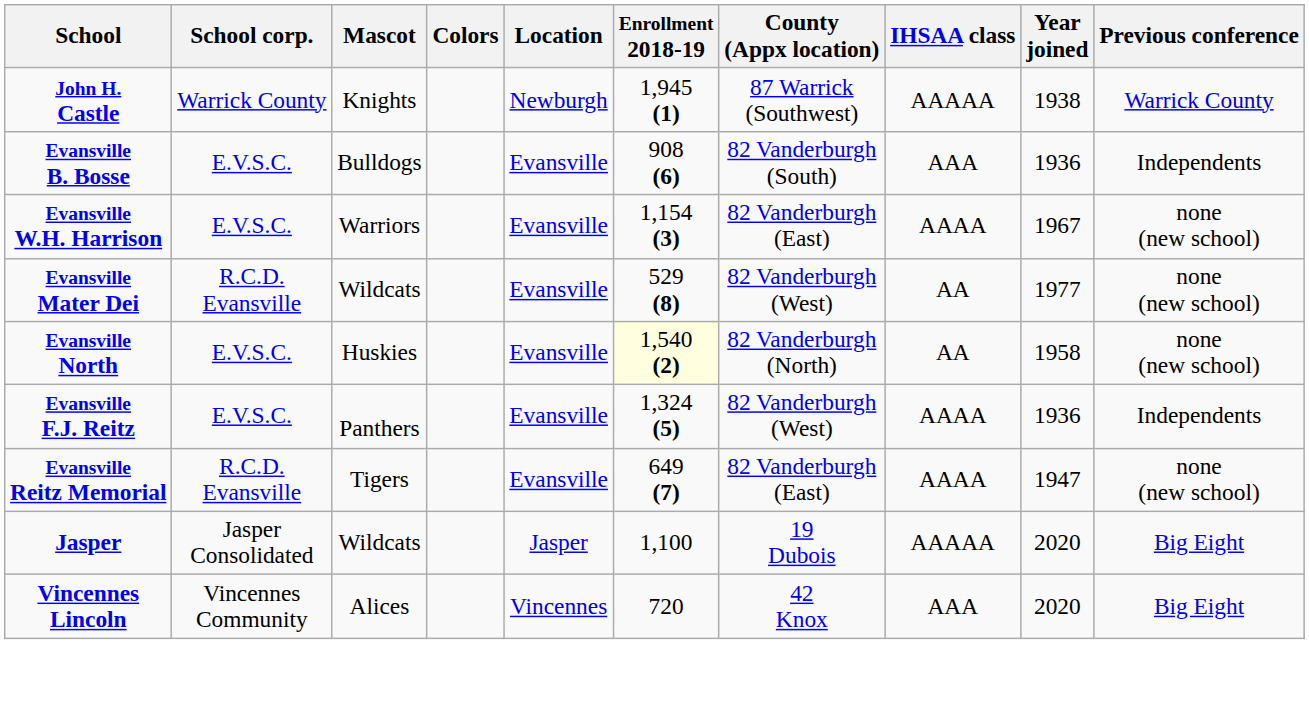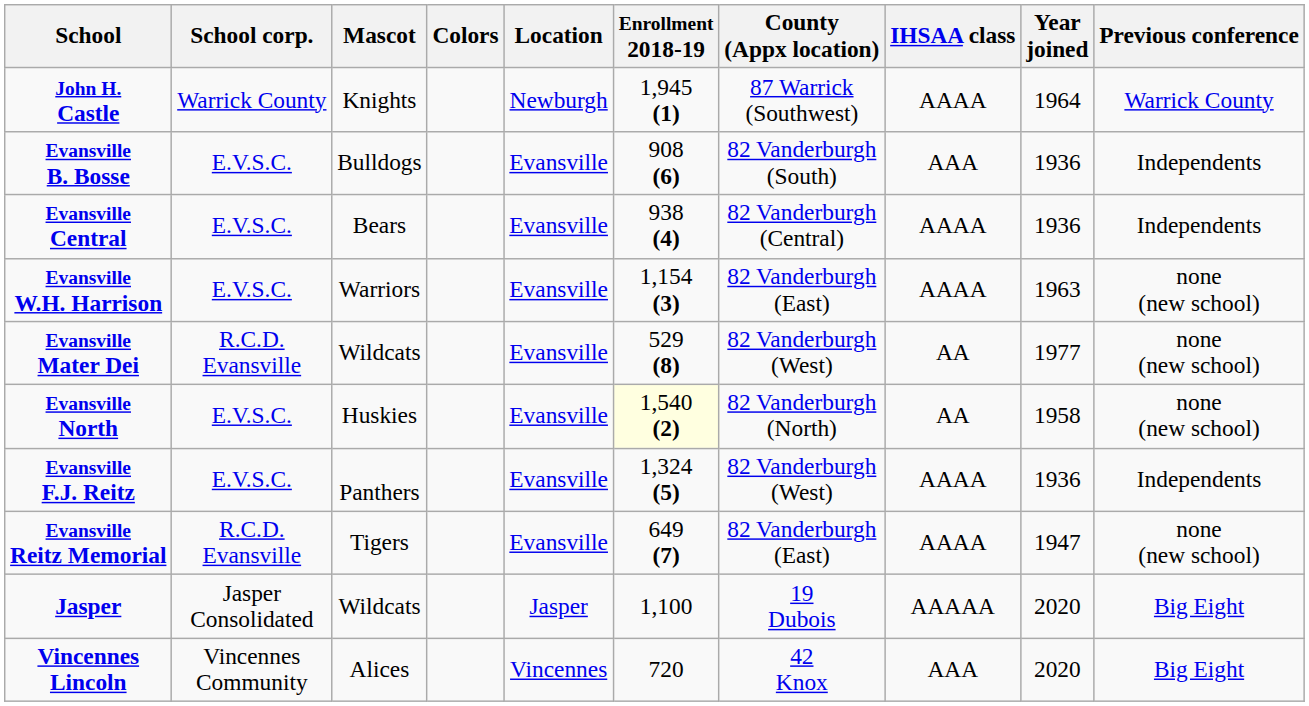 <table class="wikitable" style="text-align:center">
 <tr>
 <th>School</th>
 <th>School corp.</th>
 <th>Mascot</th>
 <th>Colors</th>
 <th>Location</th>
 <th><small>Enrollment</small> <br> 2018-19 </th>
 <th>County <br> (Appx location)</th>
 <th><a href='#'>IHSAA</a> class</th>
 <th>Year <br> joined</th>
 <th>Previous conference</th>
 </tr>
 <tr>
 <td><strong><a href='#'><small>John H.</small> <br> Castle</a></strong></td>
 <td><a href='#'>Warrick County</a></td>
 <td>Knights</td>
 <td>  </td>
 <td><a href='#'>Newburgh</a></td>
 <td>1,945 <br> <strong>(1)</strong></td>
 <td><a href='#'>87 Warrick</a> <br> (Southwest)</td>
-<td>AAAAA</td>
-<td>1938</td>
+<td>AAAA</td>
+<td>1964</td>
 <td><a href='#'>Warrick County</a></td>
 </tr>
 <tr>
 <td><strong><a href='#'><small>Evansville</small> <br> B. Bosse</a></strong></td>
 <td><a href='#'>E.V.S.C.</a></td>
 <td>Bulldogs</td>
 <td>  </td>
 <td><a href='#'>Evansville</a></td>
 <td>908 <br> <strong>(6)</strong></td>
 <td><a href='#'>82 Vanderburgh</a> <br> (South)</td>
 <td>AAA</td>
 <td>1936</td>
 <td>Independents</td>
 </tr>
 <tr>
+<td><strong><a href='#'><small>Evansville</small> <br> Central</a></strong></td>
+<td><a href='#'>E.V.S.C.</a></td>
+<td>Bears</td>
+<td>  </td>
+<td><a href='#'>Evansville</a></td>
+<td>938 <br> <strong>(4)</strong></td>
+<td><a href='#'>82 Vanderburgh</a> <br> (Central)</td>
+<td>AAAA</td>
+<td>1936</td>
+<td>Independents</td>
+</tr>
+<tr>
 <td><strong><a href='#'><small>Evansville</small> <br> W.H. Harrison</a></strong></td>
 <td><a href='#'>E.V.S.C.</a></td>
 <td>Warriors</td>
 <td>  </td>
 <td><a href='#'>Evansville</a></td>
 <td>1,154 <br> <strong>(3)</strong></td>
 <td><a href='#'>82 Vanderburgh</a> <br> (East)</td>
 <td>AAAA</td>
-<td>1967</td>
+<td>1963</td>
 <td>none <br> (new school)</td>
 </tr>
 <tr>
 <td><strong><a href='#'><small>Evansville</small> <br> Mater Dei</a></strong></td>
 <td><a href='#'>R.C.D. <br> Evansville</a></td>
 <td>Wildcats</td>
 <td>  </td>
 <td><a href='#'>Evansville</a></td>
 <td>529 <br> <strong>(8)</strong></td>
 <td><a href='#'>82 Vanderburgh</a> <br> (West)</td>
 <td>AA</td>
 <td>1977</td>
 <td>none <br> (new school)</td>
 </tr>
 <tr>
 <td><strong><a href='#'><small>Evansville</small> <br> North</a></strong></td>
 <td><a href='#'>E.V.S.C.</a></td>
 <td>Huskies</td>
 <td>  </td>
 <td><a href='#'>Evansville</a></td>
 <td style="background: lightyellow;">1,540 <br> <strong>(2)</strong></td>
 <td><a href='#'>82 Vanderburgh</a> <br> (North)</td>
 <td>AA</td>
 <td>1958</td>
 <td>none <br> (new school)</td>
 </tr>
 <tr>
 <td><strong><a href='#'><small>Evansville</small> <br> F.J. Reitz</a></strong></td>
 <td><a href='#'>E.V.S.C.</a></td>
 <td><br> Panthers</td>
 <td>  </td>
 <td><a href='#'>Evansville</a></td>
 <td>1,324 <br> <strong>(5)</strong></td>
 <td><a href='#'>82 Vanderburgh</a> <br> (West)</td>
 <td>AAAA</td>
 <td>1936</td>
 <td>Independents</td>
 </tr>
 <tr>
 <td><strong><a href='#'><small>Evansville</small> <br> Reitz Memorial</a></strong></td>
 <td><a href='#'>R.C.D. <br> Evansville</a></td>
 <td>Tigers</td>
 <td>  </td>
 <td><a href='#'>Evansville</a></td>
 <td>649 <br> <strong>(7)</strong></td>
 <td><a href='#'>82 Vanderburgh</a> <br> (East)</td>
 <td>AAAA</td>
 <td>1947</td>
 <td>none <br> (new school)</td>
 </tr>
 <tr>
 <td><strong><a href='#'>Jasper</a></strong></td>
 <td>Jasper <br> Consolidated</td>
 <td>Wildcats</td>
 <td> </td>
 <td><a href='#'>Jasper</a></td>
 <td>1,100</td>
 <td><a href='#'>19<br>Dubois</a></td>
 <td>AAAAA</td>
 <td>2020</td>
 <td><a href='#'>Big Eight</a></td>
 </tr>
 <tr>
 <td><strong><a href='#'>Vincennes<br>Lincoln</a></strong></td>
 <td>Vincennes <br> Community</td>
 <td>Alices</td>
 <td>  </td>
 <td><a href='#'>Vincennes</a></td>
 <td>720</td>
 <td><a href='#'>42<br>Knox</a></td>
 <td>AAA</td>
 <td>2020</td>
 <td><a href='#'>Big Eight</a></td>
 </tr>
 </table>
